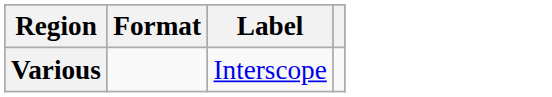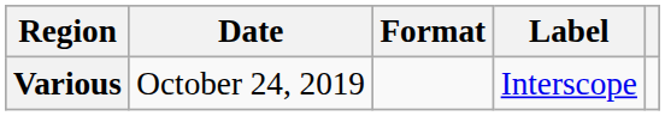 <table class="wikitable plainrowheaders">
 <tr>
 <th scope="col">Region</th>
+<th scope="col">Date</th>
 <th scope="col">Format</th>
 <th scope="col">Label</th>
 <th scope="col"></th>
 </tr>
 <tr>
 <th scope="row">Various</th>
+<td>October 24, 2019</td>
 <td></td>
 <td><a href='#'>Interscope</a></td>
 <td></td>
 </tr>
 </table>
